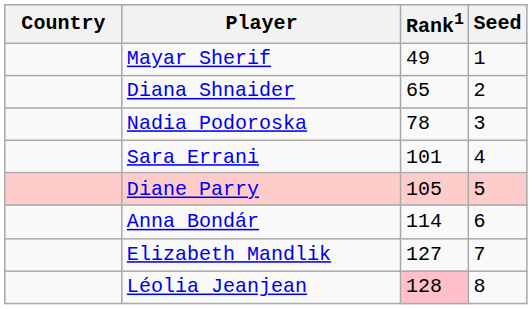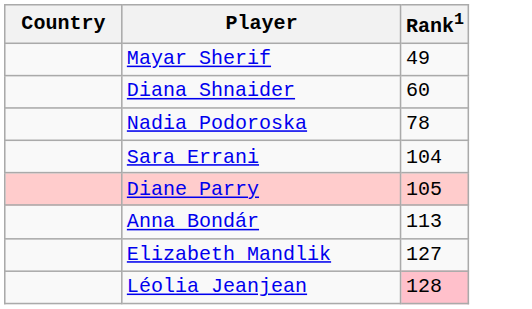 <table class="sortable wikitable">
 <tr>
 <th width="70">Country</th>
 <th width="175">Player</th>
 <th>Rank<sup>1</sup></th>
-<th>Seed</th>
 </tr>
 <tr>
 <td></td>
 <td><a href='#'>Mayar Sherif</a></td>
 <td>49</td>
-<td>1</td>
 </tr>
 <tr>
 <td></td>
 <td><a href='#'>Diana Shnaider</a></td>
-<td>65</td>
-<td>2</td>
+<td>60</td>
 </tr>
 <tr>
 <td></td>
 <td><a href='#'>Nadia Podoroska</a></td>
 <td>78</td>
-<td>3</td>
 </tr>
 <tr>
 <td></td>
 <td><a href='#'>Sara Errani</a></td>
-<td>101</td>
-<td>4</td>
+<td>104</td>
 </tr>
 <tr style="background:#fcc;">
 <td></td>
 <td><a href='#'>Diane Parry</a></td>
 <td>105</td>
-<td>5</td>
 </tr>
 <tr>
 <td></td>
 <td><a href='#'>Anna Bondár</a></td>
-<td>114</td>
-<td>6</td>
+<td>113</td>
 </tr>
 <tr>
 <td></td>
 <td><a href='#'>Elizabeth Mandlik</a></td>
 <td>127</td>
-<td>7</td>
 </tr>
 <tr>
 <td></td>
 <td><a href='#'>Léolia Jeanjean</a></td>
 <td style="background: pink;">128</td>
-<td>8</td>
 </tr>
 </table>
